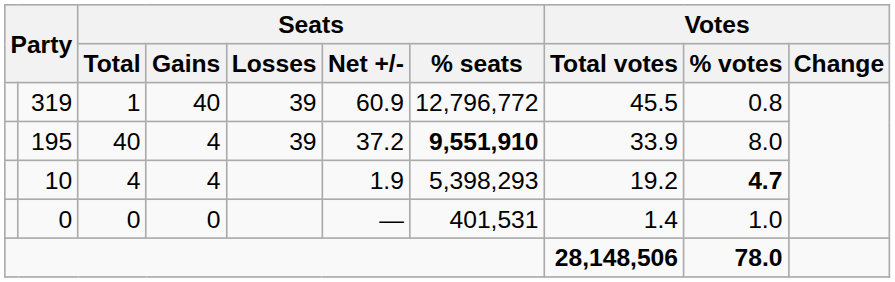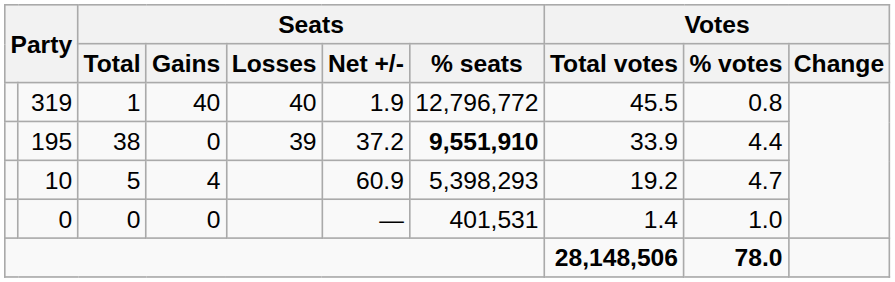 <table class="wikitable" style="text-align:right; font-size:95%;">
 <tr>
 <th colspan="2" rowspan="2">Party</th>
 <th colspan="5">Seats</th>
 <th colspan="3">Votes</th>
 </tr>
 <tr>
 <th>Total</th>
 <th>Gains</th>
 <th>Losses</th>
 <th>Net +/-</th>
 <th>% seats</th>
 <th>Total votes</th>
 <th>% votes</th>
 <th>Change</th>
 </tr>
 <tr>
 <td></td>
 <td align=“right”>319</td>
 <td align=“right”>1</td>
 <td align=“right”>40</td>
-<td align=“right”>39</td>
-<td align=“right”>60.9</td>
+<td align=“right”>40</td>
+<td align=“right”>1.9</td>
 <td align=“right”>12,796,772</td>
 <td align=“right”>45.5</td>
 <td align=“right”>0.8</td>
 </tr>
 <tr>
 <td></td>
 <td align=“right”>195</td>
-<td align=“right”>40</td>
-<td align=“right”>4</td>
+<td align=“right”>38</td>
+<td align=“right”>0</td>
 <td align=“right”>39</td>
 <td align=“right”>37.2</td>
 <td align=“right”><strong>9,551,910</strong></td>
 <td align=“right”>33.9</td>
-<td align=“right”>8.0</td>
+<td align=“right”>4.4</td>
 </tr>
 <tr>
 <td></td>
 <td align=“right”>10</td>
-<td align=“right”>4</td>
+<td align=“right”>5</td>
 <td align=“right”>4</td>
 <td align=“right”></td>
-<td align=“right”>1.9</td>
+<td align=“right”>60.9</td>
 <td align=“right”>5,398,293</td>
 <td align=“right”>19.2</td>
-<td align=“right”><strong>4.7</strong></td>
+<td align=“right”>4.7</td>
 </tr>
 <tr>
 <td></td>
 <td align=“right”>0</td>
 <td align=“right”>0</td>
 <td align=“right”>0</td>
 <td align="right"></td>
 <td align=“right”>—</td>
 <td align=“right”>401,531</td>
 <td align=“right”>1.4</td>
 <td align=“right”>1.0</td>
 </tr>
 <tr>
 <td colspan="7" rowspan="1" style="text-align:right"></td>
 <td align=“right”><strong>28,148,506</strong></td>
 <td align=“right”><strong>78.0</strong></td>
 <td align=“right”></td>
 </tr>
 </table>
